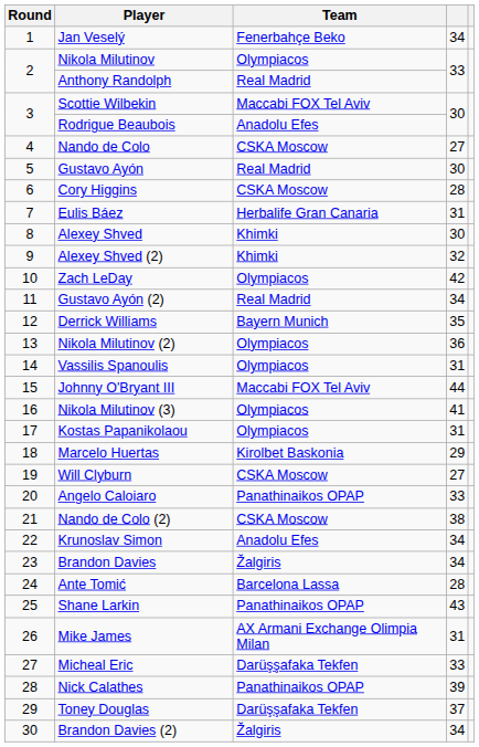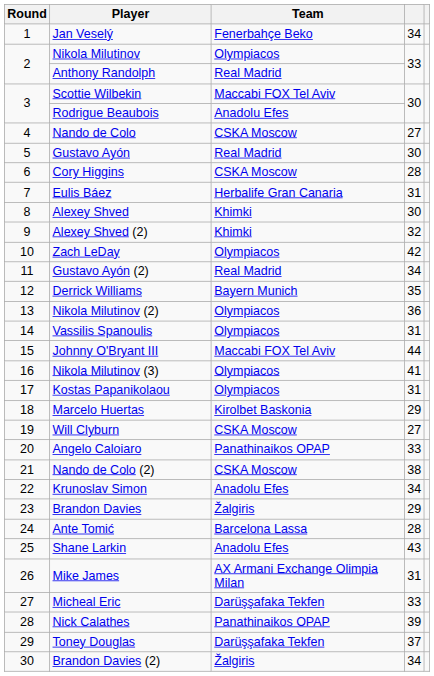 <table class="wikitable sortable" style="text-align: center;">
 <tr>
 <th>Round</th>
 <th style="width:200px;">Player</th>
 <th style="width:240px;">Team</th>
 <th><a href='#'></a></th>
 <th></th>
 </tr>
 <tr>
 <td>1</td>
 <td align=left> <a href='#'>Jan Veselý</a></td>
 <td align=left> <a href='#'>Fenerbahçe Beko</a></td>
 <td>34</td>
 <td></td>
 </tr>
 <tr>
 <td rowspan=2>2</td>
 <td align=left> <a href='#'>Nikola Milutinov</a></td>
 <td align=left> <a href='#'>Olympiacos</a></td>
 <td rowspan=2>33</td>
 <td rowspan=2></td>
 </tr>
 <tr>
 <td align=left> <a href='#'>Anthony Randolph</a></td>
 <td align=left> <a href='#'>Real Madrid</a></td>
 </tr>
 <tr>
 <td rowspan=2>3</td>
 <td align=left> <a href='#'>Scottie Wilbekin</a></td>
 <td align=left> <a href='#'>Maccabi FOX Tel Aviv</a></td>
 <td rowspan=2>30</td>
 <td rowspan=2></td>
 </tr>
 <tr>
 <td align=left> <a href='#'>Rodrigue Beaubois</a></td>
 <td align=left> <a href='#'>Anadolu Efes</a></td>
 </tr>
 <tr>
 <td>4</td>
 <td align=left> <a href='#'>Nando de Colo</a></td>
 <td align=left> <a href='#'>CSKA Moscow</a></td>
 <td>27</td>
 <td></td>
 </tr>
 <tr>
 <td>5</td>
 <td align=left> <a href='#'>Gustavo Ayón</a></td>
 <td align=left> <a href='#'>Real Madrid</a></td>
 <td>30</td>
 <td></td>
 </tr>
 <tr>
 <td>6</td>
 <td align=left> <a href='#'>Cory Higgins</a></td>
 <td align=left> <a href='#'>CSKA Moscow</a></td>
 <td>28</td>
 <td></td>
 </tr>
 <tr>
 <td>7</td>
 <td align=left> <a href='#'>Eulis Báez</a></td>
 <td align=left> <a href='#'>Herbalife Gran Canaria</a></td>
 <td>31</td>
 <td></td>
 </tr>
 <tr>
 <td>8</td>
 <td align="left"> <a href='#'>Alexey Shved</a></td>
 <td align="left"> <a href='#'>Khimki</a></td>
 <td>30</td>
 <td></td>
 </tr>
 <tr>
 <td>9</td>
 <td align=left> <a href='#'>Alexey Shved</a> (2)</td>
 <td align="left"> <a href='#'>Khimki</a></td>
 <td>32</td>
 <td></td>
 </tr>
 <tr>
 <td>10</td>
 <td align=left> <a href='#'>Zach LeDay</a></td>
 <td align=left> <a href='#'>Olympiacos</a></td>
 <td>42</td>
 <td></td>
 </tr>
 <tr>
 <td>11</td>
 <td align=left> <a href='#'>Gustavo Ayón</a> (2)</td>
 <td align=left> <a href='#'>Real Madrid</a></td>
 <td>34</td>
 <td></td>
 </tr>
 <tr>
 <td>12</td>
 <td align=left> <a href='#'>Derrick Williams</a></td>
 <td align=left> <a href='#'>Bayern Munich</a></td>
 <td>35</td>
 <td></td>
 </tr>
 <tr>
 <td>13</td>
 <td align=left> <a href='#'>Nikola Milutinov</a> (2)</td>
 <td align=left> <a href='#'>Olympiacos</a></td>
 <td>36</td>
 <td></td>
 </tr>
 <tr>
 <td>14</td>
 <td align=left> <a href='#'>Vassilis Spanoulis</a></td>
 <td align=left> <a href='#'>Olympiacos</a></td>
 <td>31</td>
 <td></td>
 </tr>
 <tr>
 <td>15</td>
 <td align=left> <a href='#'>Johnny O'Bryant III</a></td>
 <td align=left> <a href='#'>Maccabi FOX Tel Aviv</a></td>
 <td>44</td>
 <td></td>
 </tr>
 <tr>
 <td>16</td>
 <td align=left> <a href='#'>Nikola Milutinov</a> (3)</td>
 <td align=left> <a href='#'>Olympiacos</a></td>
 <td>41</td>
 <td></td>
 </tr>
 <tr>
 <td>17</td>
 <td align=left> <a href='#'>Kostas Papanikolaou</a></td>
 <td align=left> <a href='#'>Olympiacos</a></td>
 <td>31</td>
 <td></td>
 </tr>
 <tr>
 <td>18</td>
 <td align=left> <a href='#'>Marcelo Huertas</a></td>
 <td align=left> <a href='#'>Kirolbet Baskonia</a></td>
 <td>29</td>
 <td></td>
 </tr>
 <tr>
 <td>19</td>
 <td align=left> <a href='#'>Will Clyburn</a></td>
 <td align=left> <a href='#'>CSKA Moscow</a></td>
 <td>27</td>
 <td></td>
 </tr>
 <tr>
 <td>20</td>
 <td align=left> <a href='#'>Angelo Caloiaro</a></td>
 <td align=left> <a href='#'>Panathinaikos OPAP</a></td>
 <td>33</td>
 <td></td>
 </tr>
 <tr>
 <td>21</td>
 <td align=left> <a href='#'>Nando de Colo</a> (2)</td>
 <td align=left> <a href='#'>CSKA Moscow</a></td>
 <td>38</td>
 <td></td>
 </tr>
 <tr>
 <td>22</td>
 <td align=left> <a href='#'>Krunoslav Simon</a></td>
 <td align=left> <a href='#'>Anadolu Efes</a></td>
 <td>34</td>
 <td></td>
 </tr>
 <tr>
 <td>23</td>
 <td align=left> <a href='#'>Brandon Davies</a></td>
 <td align=left> <a href='#'>Žalgiris</a></td>
-<td>34</td>
+<td>29</td>
 <td></td>
 </tr>
 <tr>
 <td>24</td>
 <td align=left> <a href='#'>Ante Tomić</a></td>
 <td align=left> <a href='#'>Barcelona Lassa</a></td>
 <td>28</td>
 <td></td>
 </tr>
 <tr>
 <td>25</td>
 <td align=left> <a href='#'>Shane Larkin</a></td>
-<td align=left> <a href='#'>Panathinaikos OPAP</a></td>
+<td align=left> <a href='#'>Anadolu Efes</a></td>
 <td>43</td>
 <td></td>
 </tr>
 <tr>
 <td>26</td>
 <td align=left> <a href='#'>Mike James</a></td>
 <td align=left> <a href='#'>AX Armani Exchange Olimpia Milan</a></td>
 <td>31</td>
 <td></td>
 </tr>
 <tr>
 <td>27</td>
 <td align=left> <a href='#'>Micheal Eric</a></td>
 <td align=left> <a href='#'>Darüşşafaka Tekfen</a></td>
 <td>33</td>
 <td></td>
 </tr>
 <tr>
 <td>28</td>
 <td align=left> <a href='#'>Nick Calathes</a></td>
 <td align=left> <a href='#'>Panathinaikos OPAP</a></td>
 <td>39</td>
 <td></td>
 </tr>
 <tr>
 <td>29</td>
 <td align=left> <a href='#'>Toney Douglas</a></td>
 <td align=left> <a href='#'>Darüşşafaka Tekfen</a></td>
 <td>37</td>
 <td></td>
 </tr>
 <tr>
 <td>30</td>
 <td align=left> <a href='#'>Brandon Davies</a> (2)</td>
 <td align=left> <a href='#'>Žalgiris</a></td>
 <td>34</td>
 <td></td>
 </tr>
 </table>
